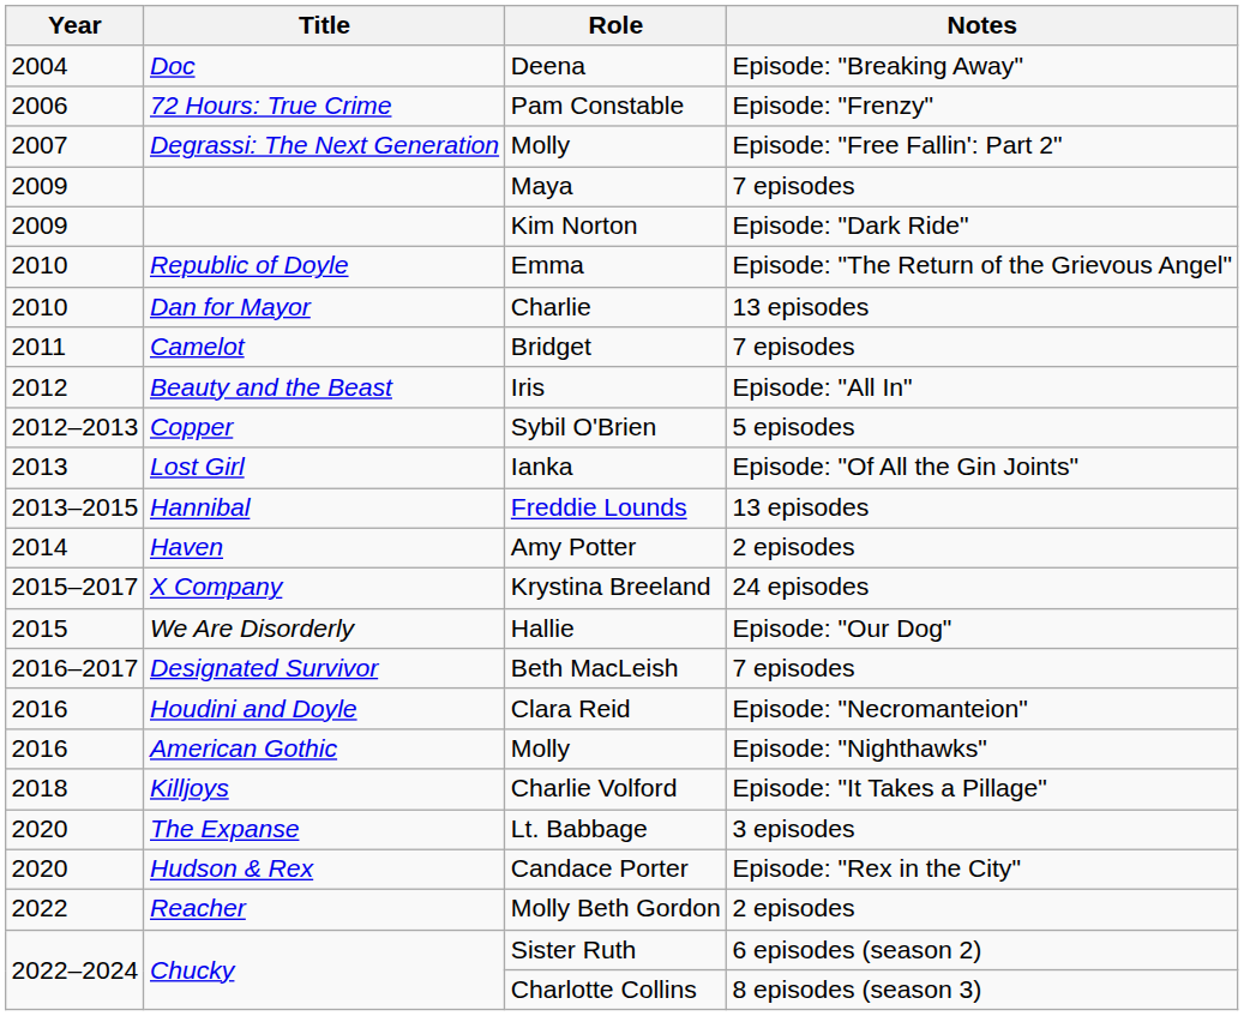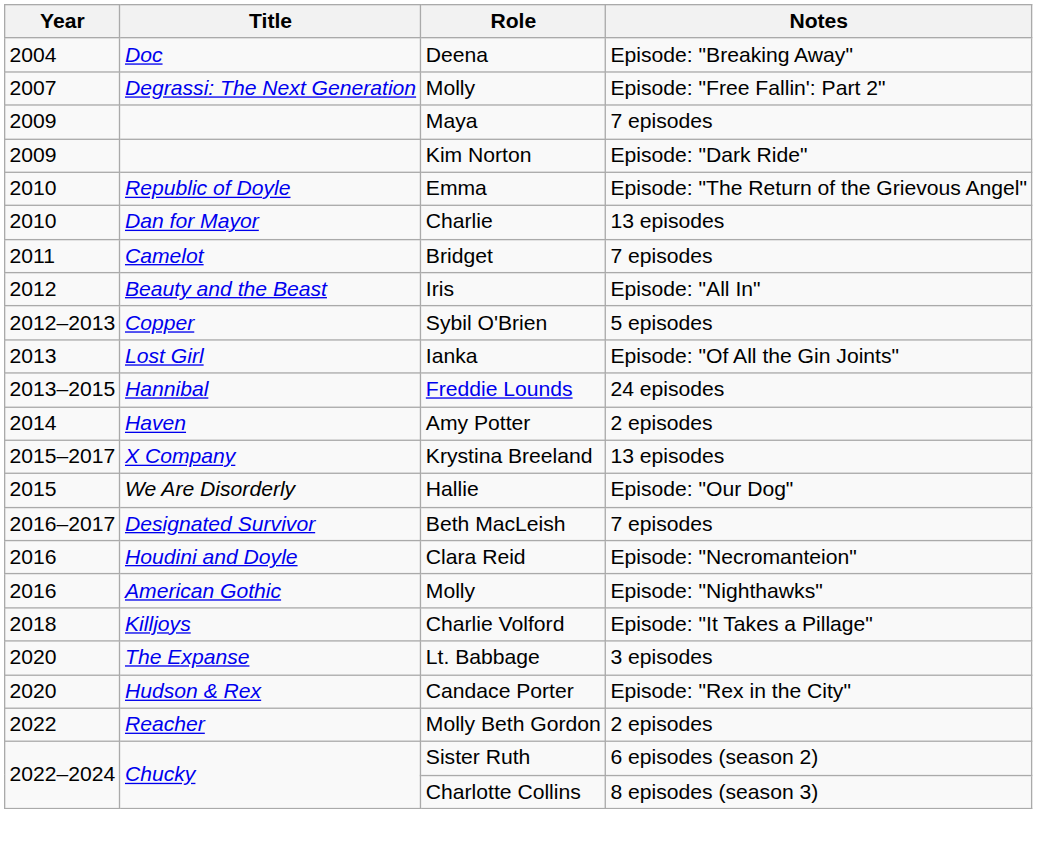 <table class="wikitable sortable">
 <tr>
 <th>Year</th>
 <th>Title</th>
 <th>Role</th>
 <th class="unsortable">Notes</th>
 </tr>
 <tr>
 <td>2004</td>
 <td><em><a href='#'>Doc</a></em></td>
 <td>Deena</td>
 <td>Episode: "Breaking Away"</td>
-</tr>
-<tr>
-<td>2006</td>
-<td><em><a href='#'>72 Hours: True Crime</a></em></td>
-<td>Pam Constable</td>
-<td>Episode: "Frenzy"</td>
 </tr>
 <tr>
 <td>2007</td>
 <td><em><a href='#'>Degrassi: The Next Generation</a></em></td>
 <td>Molly</td>
 <td>Episode: "Free Fallin': Part 2"</td>
 </tr>
 <tr>
 <td>2009</td>
 <td><em></em></td>
 <td>Maya</td>
 <td>7 episodes</td>
 </tr>
 <tr>
 <td>2009</td>
 <td><em></em></td>
 <td>Kim Norton</td>
 <td>Episode: "Dark Ride"</td>
 </tr>
 <tr>
 <td>2010</td>
 <td><em><a href='#'>Republic of Doyle</a></em></td>
 <td>Emma</td>
 <td>Episode: "The Return of the Grievous Angel"</td>
 </tr>
 <tr>
 <td>2010</td>
 <td><em><a href='#'>Dan for Mayor</a></em></td>
 <td>Charlie</td>
 <td>13 episodes</td>
 </tr>
 <tr>
 <td>2011</td>
 <td><em><a href='#'>Camelot</a></em></td>
 <td>Bridget</td>
 <td>7 episodes</td>
 </tr>
 <tr>
 <td>2012</td>
 <td><em><a href='#'>Beauty and the Beast</a></em></td>
 <td>Iris</td>
 <td>Episode: "All In"</td>
 </tr>
 <tr>
 <td>2012–2013</td>
 <td><em><a href='#'>Copper</a></em></td>
 <td>Sybil O'Brien</td>
 <td>5 episodes</td>
 </tr>
 <tr>
 <td>2013</td>
 <td><em><a href='#'>Lost Girl</a></em></td>
 <td>Ianka</td>
 <td>Episode: "Of All the Gin Joints"</td>
 </tr>
 <tr>
 <td>2013–2015</td>
 <td><em><a href='#'>Hannibal</a></em></td>
 <td><a href='#'>Freddie Lounds</a></td>
-<td>13 episodes</td>
+<td>24 episodes</td>
 </tr>
 <tr>
 <td>2014</td>
 <td><em><a href='#'>Haven</a></em></td>
 <td>Amy Potter</td>
 <td>2 episodes</td>
 </tr>
 <tr>
 <td>2015–2017</td>
 <td><em><a href='#'>X Company</a></em></td>
 <td>Krystina Breeland</td>
-<td>24 episodes</td>
+<td>13 episodes</td>
 </tr>
 <tr>
 <td>2015</td>
 <td><em>We Are Disorderly</em></td>
 <td>Hallie</td>
 <td>Episode: "Our Dog"</td>
 </tr>
 <tr>
 <td>2016–2017</td>
 <td><em><a href='#'>Designated Survivor</a></em></td>
 <td>Beth MacLeish</td>
 <td>7 episodes</td>
 </tr>
 <tr>
 <td>2016</td>
 <td><em><a href='#'>Houdini and Doyle</a></em></td>
 <td>Clara Reid</td>
 <td>Episode: "Necromanteion"</td>
 </tr>
 <tr>
 <td>2016</td>
 <td><em><a href='#'>American Gothic</a></em></td>
 <td>Molly</td>
 <td>Episode: "Nighthawks"</td>
 </tr>
 <tr>
 <td>2018</td>
 <td><em><a href='#'>Killjoys</a></em></td>
 <td>Charlie Volford</td>
 <td>Episode: "It Takes a Pillage"</td>
 </tr>
 <tr>
 <td>2020</td>
 <td data-sort-value="Expanse, The"><em><a href='#'>The Expanse</a></em></td>
 <td>Lt. Babbage</td>
 <td>3 episodes</td>
 </tr>
 <tr>
 <td>2020</td>
 <td><em><a href='#'>Hudson & Rex</a></em></td>
 <td>Candace Porter</td>
 <td>Episode: "Rex in the City"</td>
 </tr>
 <tr>
 <td>2022</td>
 <td><em><a href='#'>Reacher</a></em></td>
 <td>Molly Beth Gordon</td>
 <td>2 episodes</td>
 </tr>
 <tr>
 <td rowspan=2>2022–2024</td>
 <td rowspan=2><em><a href='#'>Chucky</a></em></td>
 <td>Sister Ruth</td>
 <td>6 episodes (season 2)</td>
 </tr>
 <tr>
 <td>Charlotte Collins</td>
 <td>8 episodes (season 3)</td>
 </tr>
 </table>
